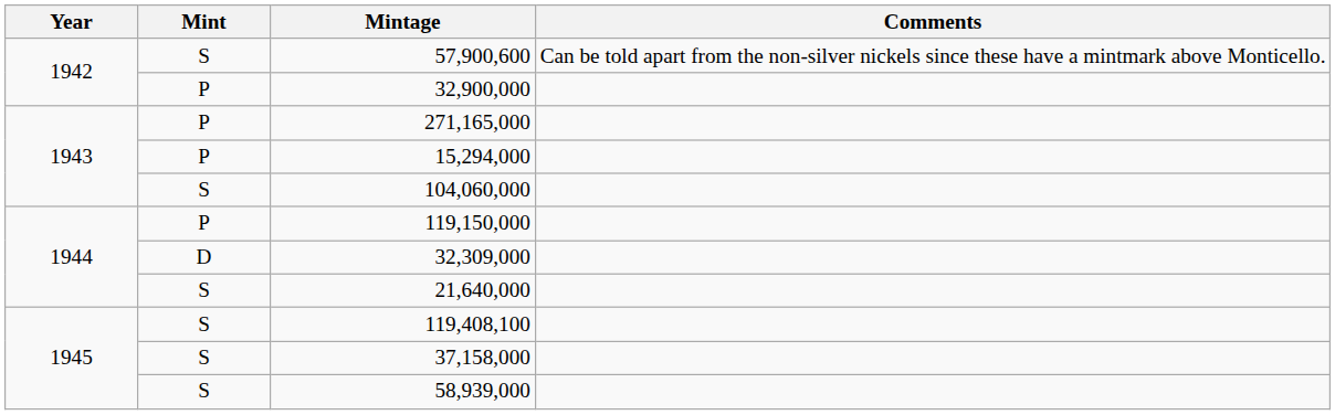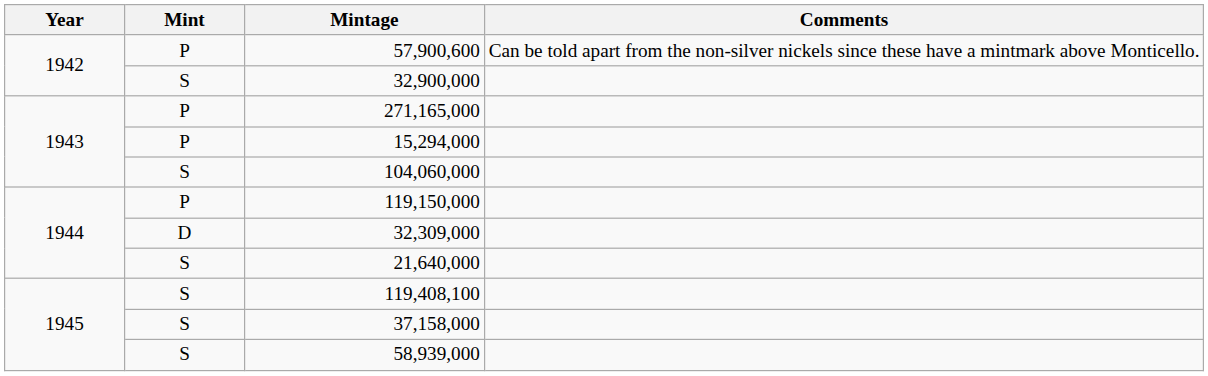 <table class="wikitable sortable" style="min-width:65%; text-align:center;">
 <tr>
 <th width="10%">Year</th>
 <th width="10%">Mint</th>
 <th width="20%">Mintage</th>
 <th width="60%">Comments</th>
 </tr>
 <tr>
 <td rowspan="2">1942</td>
-<td>S</td>
+<td>P</td>
 <td align="right">57,900,600</td>
 <td>Can be told apart from the non-silver nickels since these have a mintmark above Monticello.</td>
 </tr>
 <tr>
-<td>P</td>
+<td>S</td>
 <td align="right">32,900,000</td>
 <td></td>
 </tr>
 <tr>
 <td rowspan="3">1943</td>
 <td>P</td>
 <td align="right">271,165,000</td>
 <td></td>
 </tr>
 <tr>
 <td>P</td>
 <td align="right">15,294,000</td>
 <td></td>
 </tr>
 <tr>
 <td>S</td>
 <td align="right">104,060,000</td>
 <td></td>
 </tr>
 <tr>
 <td rowspan="3">1944</td>
 <td>P</td>
 <td align="right">119,150,000</td>
 <td></td>
 </tr>
 <tr>
 <td>D</td>
 <td align="right">32,309,000</td>
 <td></td>
 </tr>
 <tr>
 <td>S</td>
 <td align="right">21,640,000</td>
 <td></td>
 </tr>
 <tr>
 <td rowspan="3">1945</td>
 <td>S</td>
 <td align="right">119,408,100</td>
 <td></td>
 </tr>
 <tr>
 <td>S</td>
 <td align="right">37,158,000</td>
 <td></td>
 </tr>
 <tr>
 <td>S</td>
 <td align="right">58,939,000</td>
 <td></td>
 </tr>
 </table>
